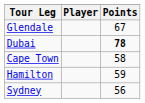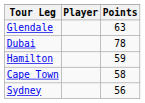 <table class="wikitable">
 <tr>
 </tr>
 <tr>
 <th>Tour Leg</th>
 <th>Player</th>
 <th>Points</th>
 </tr>
 <tr>
 <td><a href='#'>Glendale</a></td>
 <td> </td>
-<td align=center>67</td>
+<td align=center>63</td>
 </tr>
 <tr>
 <td><a href='#'>Dubai</a></td>
 <td> </td>
-<td align=center><strong>78</strong></td>
+<td align=center>78</td>
+</tr>
+<tr>
+<td><a href='#'>Hamilton</a></td>
+<td> </td>
+<td align=center>59</td>
 </tr>
 <tr>
 <td><a href='#'>Cape Town</a></td>
 <td> </td>
 <td align=center>58</td>
 </tr>
 <tr>
-<td><a href='#'>Hamilton</a></td>
-<td> </td>
-<td align=center>59</td>
-</tr>
-<tr>
 <td><a href='#'>Sydney</a></td>
 <td> </td>
 <td align=center>56</td>
 </tr>
 </table>
